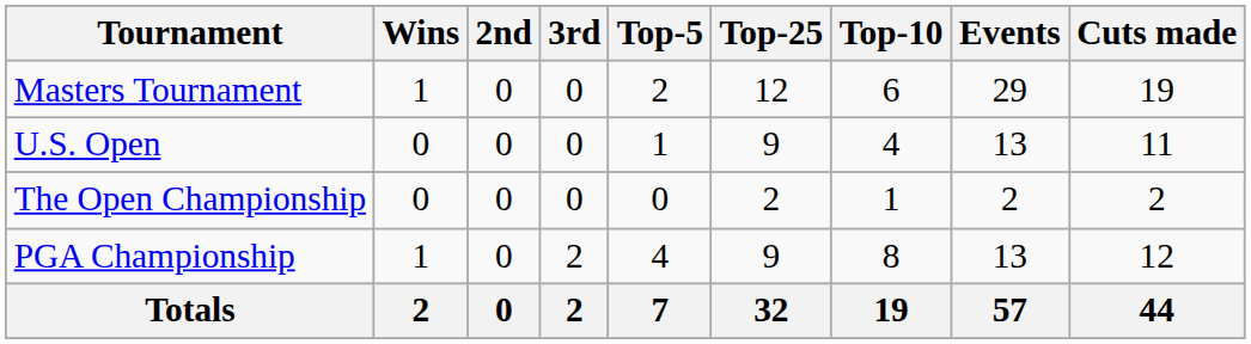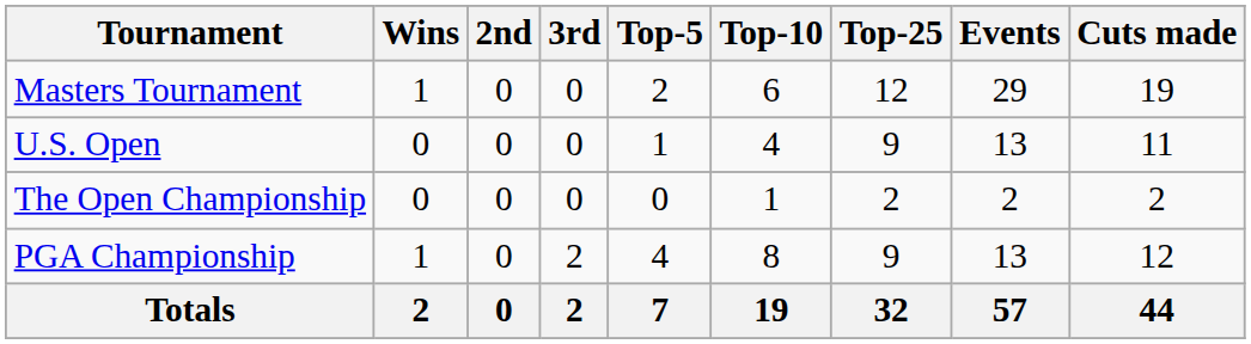 <table class=wikitable style=text-align:center>
 <tr>
 <th>Tournament</th>
 <th>Wins</th>
 <th>2nd</th>
 <th>3rd</th>
 <th>Top-5</th>
+<th>Top-10</th>
 <th>Top-25</th>
-<th>Top-10</th>
 <th>Events</th>
 <th>Cuts made</th>
 </tr>
 <tr>
 <td align=left><a href='#'>Masters Tournament</a></td>
 <td>1</td>
 <td>0</td>
 <td>0</td>
 <td>2</td>
+<td>6</td>
 <td>12</td>
-<td>6</td>
 <td>29</td>
 <td>19</td>
 </tr>
 <tr>
 <td align=left><a href='#'>U.S. Open</a></td>
 <td>0</td>
 <td>0</td>
 <td>0</td>
 <td>1</td>
+<td>4</td>
 <td>9</td>
-<td>4</td>
 <td>13</td>
 <td>11</td>
 </tr>
 <tr>
 <td align=left><a href='#'>The Open Championship</a></td>
 <td>0</td>
 <td>0</td>
 <td>0</td>
 <td>0</td>
+<td>1</td>
 <td>2</td>
-<td>1</td>
 <td>2</td>
 <td>2</td>
 </tr>
 <tr>
 <td align=left><a href='#'>PGA Championship</a></td>
 <td>1</td>
 <td>0</td>
 <td>2</td>
 <td>4</td>
+<td>8</td>
 <td>9</td>
-<td>8</td>
 <td>13</td>
 <td>12</td>
 </tr>
 <tr>
 <th>Totals</th>
 <th>2</th>
 <th>0</th>
 <th>2</th>
 <th>7</th>
+<th>19</th>
 <th>32</th>
-<th>19</th>
 <th>57</th>
 <th>44</th>
 </tr>
 </table>
